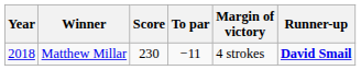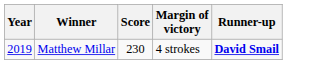 <table class=wikitable style="font-size:95%">
 <tr>
 <th>Year</th>
 <th>Winner</th>
 <th>Score</th>
-<th>To par</th>
 <th>Margin of<br>victory</th>
 <th>Runner-up</th>
 </tr>
 <tr>
-<td><a href='#'>2018</a></td>
+<td><a href='#'>2019</a></td>
 <td> <a href='#'>Matthew Millar</a></td>
 <td align=center>230</td>
-<td align=center>−11</td>
 <td>4 strokes</td>
 <td><strong> <a href='#'>David Smail</a></strong></td>
 </tr>
 </table>
